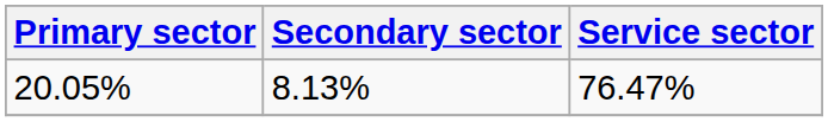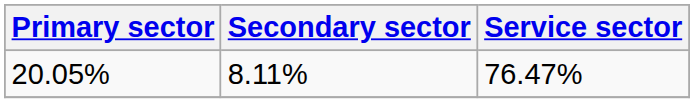 <table class="wikitable" border="1">
 <tr>
 <th><a href='#'>Primary sector</a></th>
 <th><a href='#'>Secondary sector</a></th>
 <th><a href='#'>Service sector</a></th>
 </tr>
 <tr>
 <td>20.05%</td>
-<td>8.13%</td>
+<td>8.11%</td>
 <td>76.47%</td>
 </tr>
 <tr>
 </tr>
 </table>
